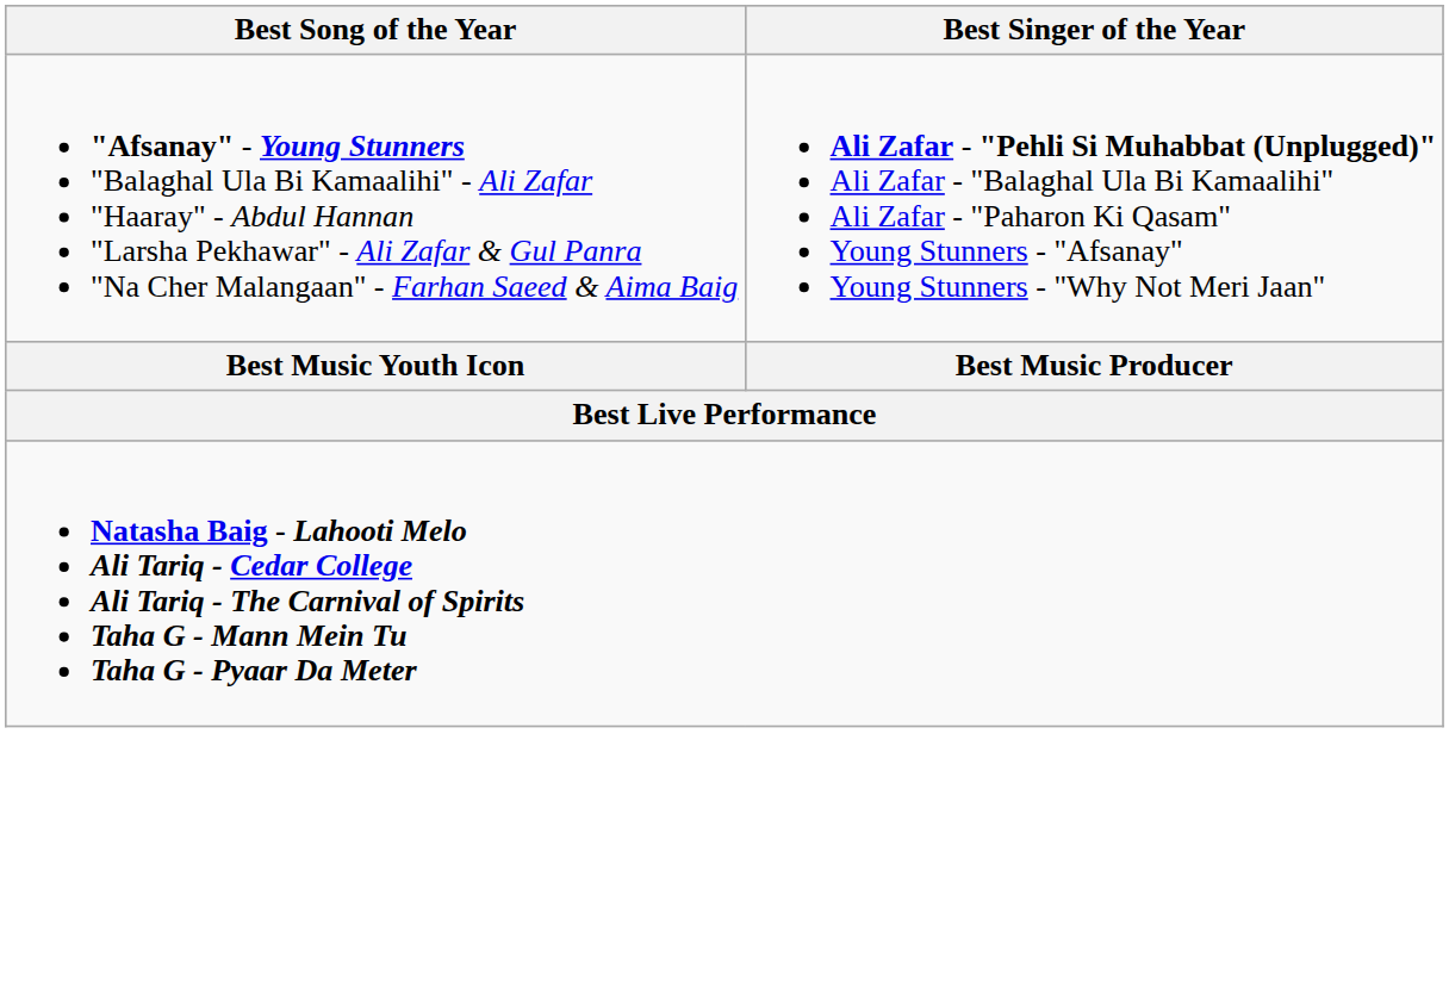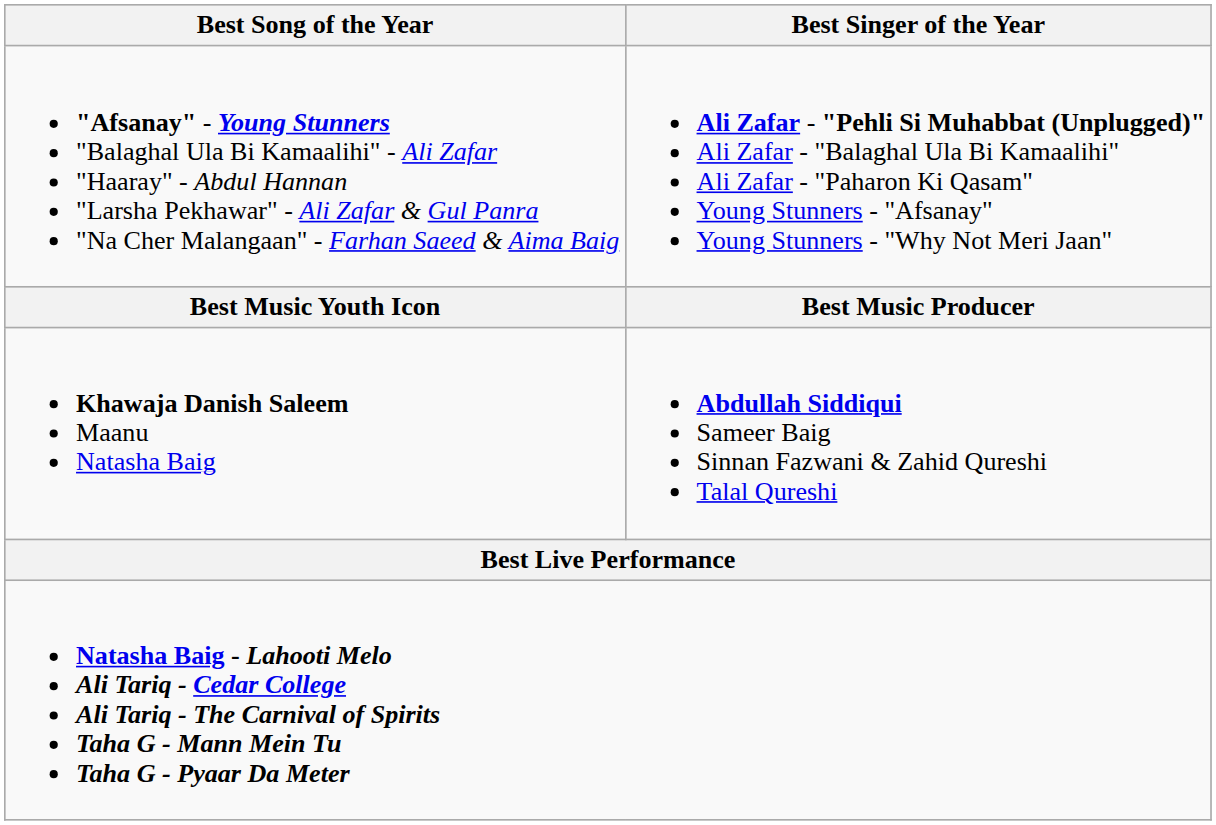 <table class=wikitable style="width=100%">
 <tr>
 <th style="width=50%">Best Song of the Year</th>
 <th style="width=50%">Best Singer of the Year</th>
 </tr>
 <tr>
 <td valign="top"><br><ul><li><strong>"Afsanay"</strong> - <strong><em><a href='#'>Young Stunners</a></em></strong></li><li>"Balaghal Ula Bi Kamaalihi" - <em><a href='#'>Ali Zafar</a></em></li><li>"Haaray" - <em>Abdul Hannan</em></li><li>"Larsha Pekhawar" - <em><a href='#'>Ali Zafar</a> & <a href='#'>Gul Panra</a></em></li><li>"Na Cher Malangaan" - <em><a href='#'>Farhan Saeed</a> & <a href='#'>Aima Baig</a></em></li></ul></td>
 <td valign="top"><br><ul><li><strong><a href='#'>Ali Zafar</a></strong> - <strong>"Pehli Si Muhabbat  (Unplugged)"</strong></li><li><a href='#'>Ali Zafar</a> - "Balaghal Ula Bi Kamaalihi"</li><li><a href='#'>Ali Zafar</a> - "Paharon Ki Qasam"</li><li><a href='#'>Young Stunners</a> - "Afsanay"</li><li><a href='#'>Young Stunners</a> - "Why Not Meri Jaan"</li></ul></td>
 </tr>
 <tr>
 <th style="width=50%">Best Music Youth Icon</th>
 <th style="width=50%">Best Music Producer</th>
 </tr>
 <tr>
+<td valign="top"><br><ul><li><strong>Khawaja Danish Saleem</strong></li><li>Maanu</li><li><a href='#'>Natasha Baig</a></li></ul></td>
+<td valign="top"><br><ul><li><strong><a href='#'>Abdullah Siddiqui</a></strong></li><li>Sameer Baig</li><li>Sinnan Fazwani & Zahid Qureshi</li><li><a href='#'>Talal Qureshi</a></li></ul></td>
+</tr>
+<tr>
 <th colspan="2" style="width=50%">Best Live Performance</th>
 </tr>
 <tr>
 <td colspan="2" valign="top"><br><ul><li><strong><a href='#'>Natasha Baig</a> - <em>Lahooti Melo<strong><em></li><li>Ali Tariq - </em><a href='#'>Cedar College</a><em></li><li>Ali Tariq - </em>The Carnival of Spirits<em></li><li>Taha G - </em>Mann Mein Tu<em></li><li>Taha G - </em>Pyaar Da Meter<em></li></ul></td>
 </tr>
 </table>
